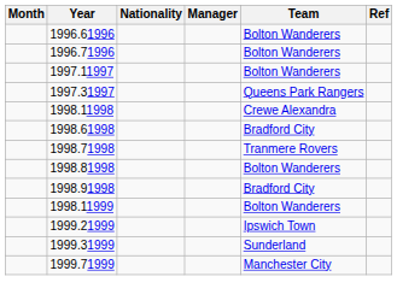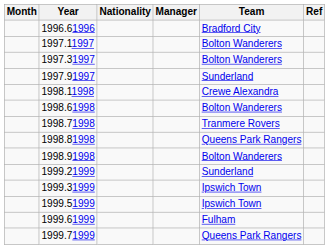 <table class="wikitable sortable">
 <tr>
 <th>Month</th>
 <th>Year</th>
 <th>Nationality</th>
 <th>Manager</th>
 <th>Team</th>
 <th class="unsortable">Ref</th>
 </tr>
 <tr>
 <td></td>
 <td><span>1996.6</span><a href='#'>1996</a></td>
 <td></td>
 <td></td>
-<td><a href='#'>Bolton Wanderers</a></td>
-<td style="text-align:center;"></td>
-</tr>
-<tr>
-<td></td>
-<td><span>1996.7</span><a href='#'>1996</a></td>
-<td></td>
-<td></td>
-<td><a href='#'>Bolton Wanderers</a></td>
+<td><a href='#'>Bradford City</a></td>
 <td style="text-align:center;"></td>
 </tr>
 <tr>
 <td></td>
 <td><span>1997.1</span><a href='#'>1997</a></td>
 <td></td>
 <td></td>
 <td><a href='#'>Bolton Wanderers</a></td>
 <td style="text-align:center;"></td>
 </tr>
 <tr>
 <td></td>
 <td><span>1997.3</span><a href='#'>1997</a></td>
 <td></td>
 <td></td>
-<td><a href='#'>Queens Park Rangers</a></td>
+<td><a href='#'>Bolton Wanderers</a></td>
+<td style="text-align:center;"></td>
+</tr>
+<tr>
+<td></td>
+<td><span>1997.9</span><a href='#'>1997</a></td>
+<td></td>
+<td></td>
+<td><a href='#'>Sunderland</a></td>
 <td style="text-align:center;"></td>
 </tr>
 <tr>
 <td></td>
 <td><span>1998.1</span><a href='#'>1998</a></td>
 <td></td>
 <td></td>
 <td><a href='#'>Crewe Alexandra</a></td>
 <td style="text-align:center;"></td>
 </tr>
 <tr>
 <td></td>
 <td><span>1998.6</span><a href='#'>1998</a></td>
 <td></td>
 <td></td>
-<td><a href='#'>Bradford City</a></td>
+<td><a href='#'>Bolton Wanderers</a></td>
 <td style="text-align:center;"></td>
 </tr>
 <tr>
 <td></td>
 <td><span>1998.7</span><a href='#'>1998</a></td>
 <td></td>
 <td></td>
 <td><a href='#'>Tranmere Rovers</a></td>
 <td style="text-align:center;"></td>
 </tr>
 <tr>
 <td></td>
 <td><span>1998.8</span><a href='#'>1998</a></td>
 <td></td>
 <td></td>
-<td><a href='#'>Bolton Wanderers</a></td>
+<td><a href='#'>Queens Park Rangers</a></td>
 <td style="text-align:center;"></td>
 </tr>
 <tr>
 <td></td>
 <td><span>1998.9</span><a href='#'>1998</a></td>
-<td></td>
-<td></td>
-<td><a href='#'>Bradford City</a></td>
-<td style="text-align:center;"></td>
-</tr>
-<tr>
-<td></td>
-<td><span>1998.1</span><a href='#'>1999</a></td>
 <td></td>
 <td></td>
 <td><a href='#'>Bolton Wanderers</a></td>
 <td style="text-align:center;"></td>
 </tr>
 <tr>
 <td></td>
 <td><span>1999.2</span><a href='#'>1999</a></td>
 <td></td>
 <td></td>
-<td><a href='#'>Ipswich Town</a></td>
+<td><a href='#'>Sunderland</a></td>
 <td style="text-align:center;"></td>
 </tr>
 <tr>
 <td></td>
 <td><span>1999.3</span><a href='#'>1999</a></td>
 <td></td>
 <td></td>
-<td><a href='#'>Sunderland</a></td>
+<td><a href='#'>Ipswich Town</a></td>
+<td style="text-align:center;"></td>
+</tr>
+<tr>
+<td></td>
+<td><span>1999.5</span><a href='#'>1999</a></td>
+<td></td>
+<td></td>
+<td><a href='#'>Ipswich Town</a></td>
+<td style="text-align:center;"></td>
+</tr>
+<tr>
+<td></td>
+<td><span>1999.6</span><a href='#'>1999</a></td>
+<td></td>
+<td></td>
+<td><a href='#'>Fulham</a></td>
 <td style="text-align:center;"></td>
 </tr>
 <tr>
 <td></td>
 <td><span>1999.7</span><a href='#'>1999</a></td>
 <td></td>
 <td></td>
-<td><a href='#'>Manchester City</a></td>
+<td><a href='#'>Queens Park Rangers</a></td>
 <td style="text-align:center;"></td>
 </tr>
 </table>
